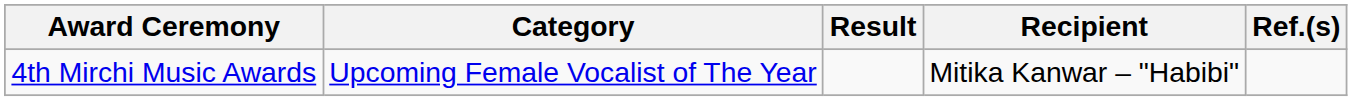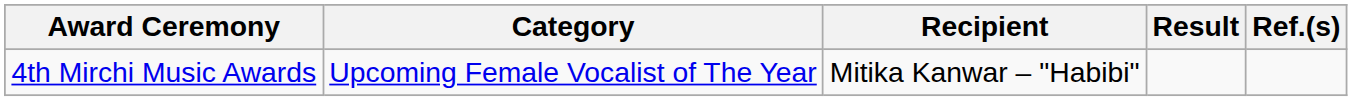 <table class="wikitable">
 <tr>
 <th>Award Ceremony</th>
 <th>Category</th>
+<th>Recipient</th>
 <th>Result</th>
-<th>Recipient</th>
 <th>Ref.(s)</th>
 </tr>
 <tr>
 <td><a href='#'>4th Mirchi Music Awards</a></td>
 <td><a href='#'>Upcoming Female Vocalist of The Year</a></td>
+<td>Mitika Kanwar – "Habibi"</td>
 <td></td>
-<td>Mitika Kanwar – "Habibi"</td>
 <td></td>
 </tr>
 </table>
